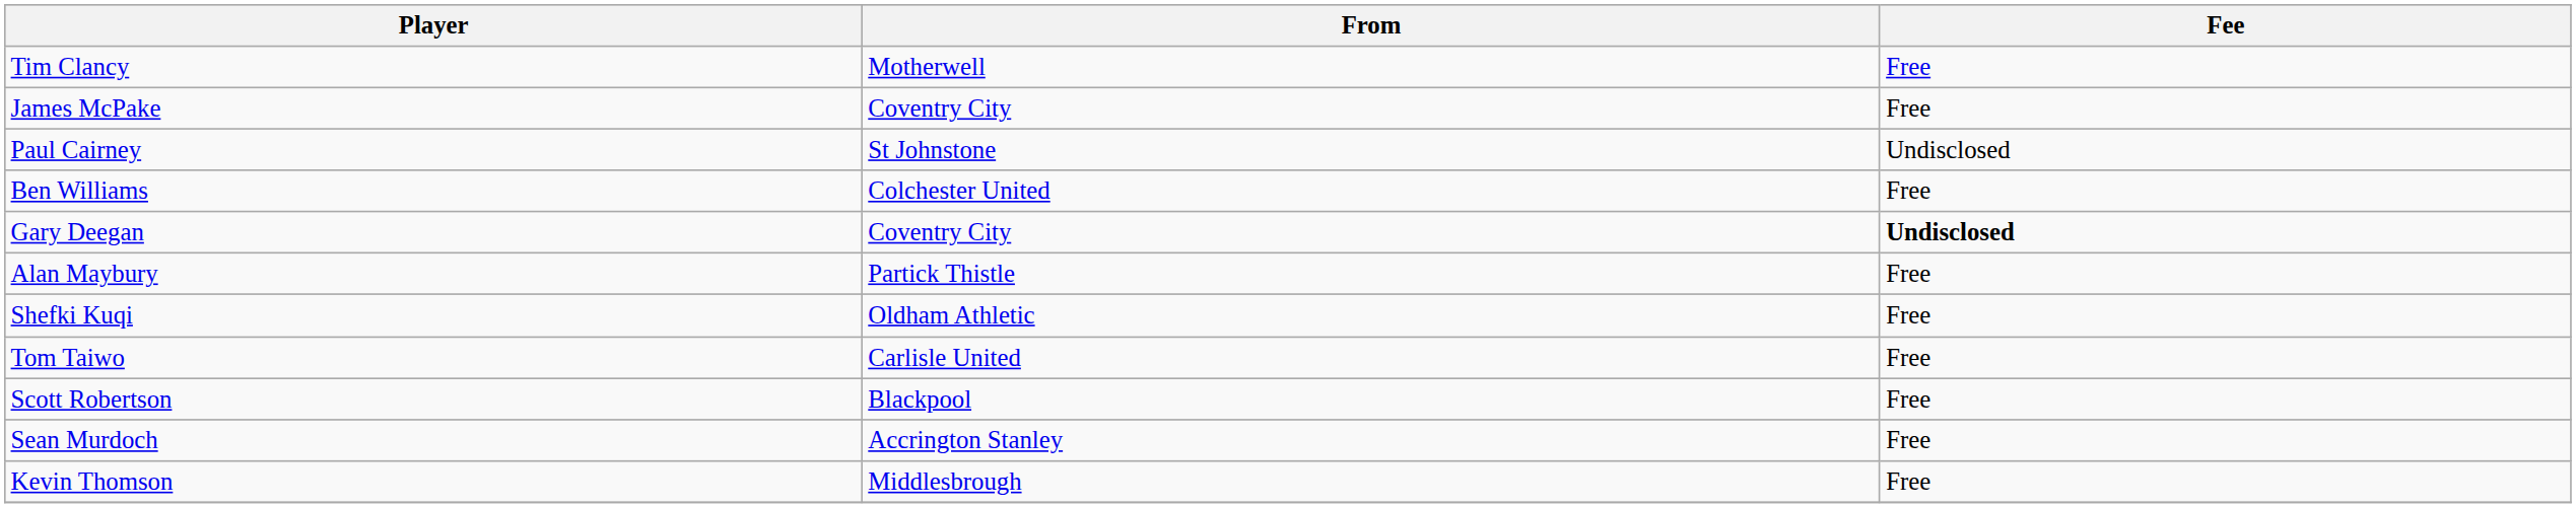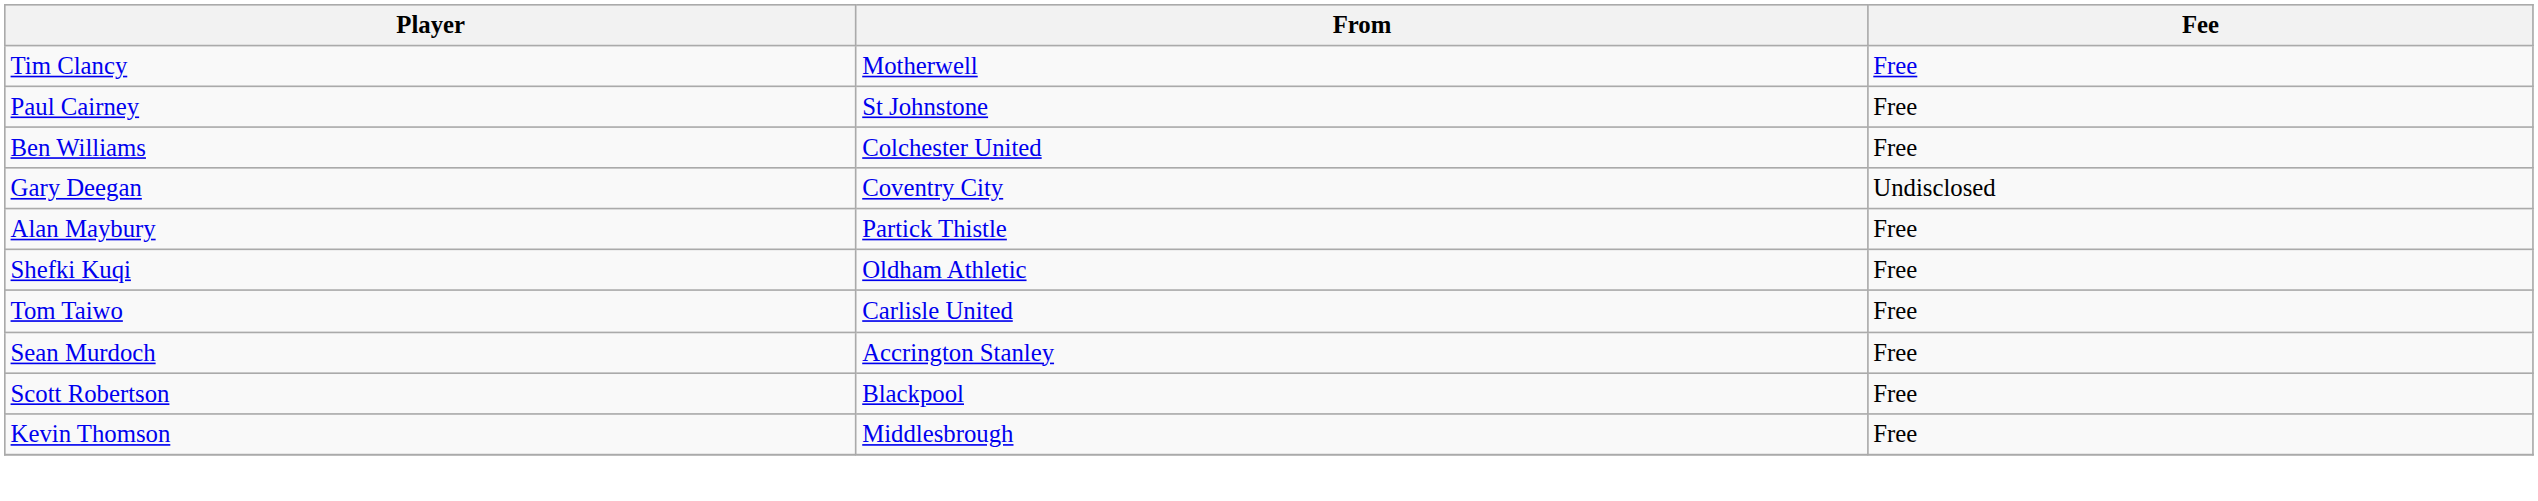 <table class="wikitable" style="text-align:center; font-size:95%;width:98%; text-align:left">
 <tr>
 <th><strong>Player</strong></th>
 <th><strong>From</strong></th>
 <th><strong>Fee</strong></th>
 </tr>
 <tr>
 <td> <a href='#'>Tim Clancy</a></td>
 <td> <a href='#'>Motherwell</a></td>
 <td><a href='#'>Free</a></td>
 </tr>
 <tr>
-<td> <a href='#'>James McPake</a></td>
-<td> <a href='#'>Coventry City</a></td>
-<td>Free</td>
-</tr>
-<tr>
 <td> <a href='#'>Paul Cairney</a></td>
 <td> <a href='#'>St Johnstone</a></td>
-<td>Undisclosed</td>
+<td>Free</td>
 </tr>
 <tr>
 <td> <a href='#'>Ben Williams</a></td>
 <td> <a href='#'>Colchester United</a></td>
 <td>Free</td>
 </tr>
 <tr>
 <td> <a href='#'>Gary Deegan</a></td>
 <td> <a href='#'>Coventry City</a></td>
-<td><strong>Undisclosed</strong></td>
+<td>Undisclosed</td>
 </tr>
 <tr>
 <td> <a href='#'>Alan Maybury</a></td>
 <td> <a href='#'>Partick Thistle</a></td>
 <td>Free</td>
 </tr>
 <tr>
 <td> <a href='#'>Shefki Kuqi</a></td>
 <td> <a href='#'>Oldham Athletic</a></td>
 <td>Free</td>
 </tr>
 <tr>
 <td> <a href='#'>Tom Taiwo</a></td>
 <td> <a href='#'>Carlisle United</a></td>
 <td>Free</td>
 </tr>
 <tr>
-<td> <a href='#'>Scott Robertson</a></td>
-<td> <a href='#'>Blackpool</a></td>
+<td> <a href='#'>Sean Murdoch</a></td>
+<td> <a href='#'>Accrington Stanley</a></td>
 <td>Free</td>
 </tr>
 <tr>
-<td> <a href='#'>Sean Murdoch</a></td>
-<td> <a href='#'>Accrington Stanley</a></td>
+<td> <a href='#'>Scott Robertson</a></td>
+<td> <a href='#'>Blackpool</a></td>
 <td>Free</td>
 </tr>
 <tr>
 <td> <a href='#'>Kevin Thomson</a></td>
 <td> <a href='#'>Middlesbrough</a></td>
 <td>Free</td>
 </tr>
 <tr>
 </tr>
 </table>
